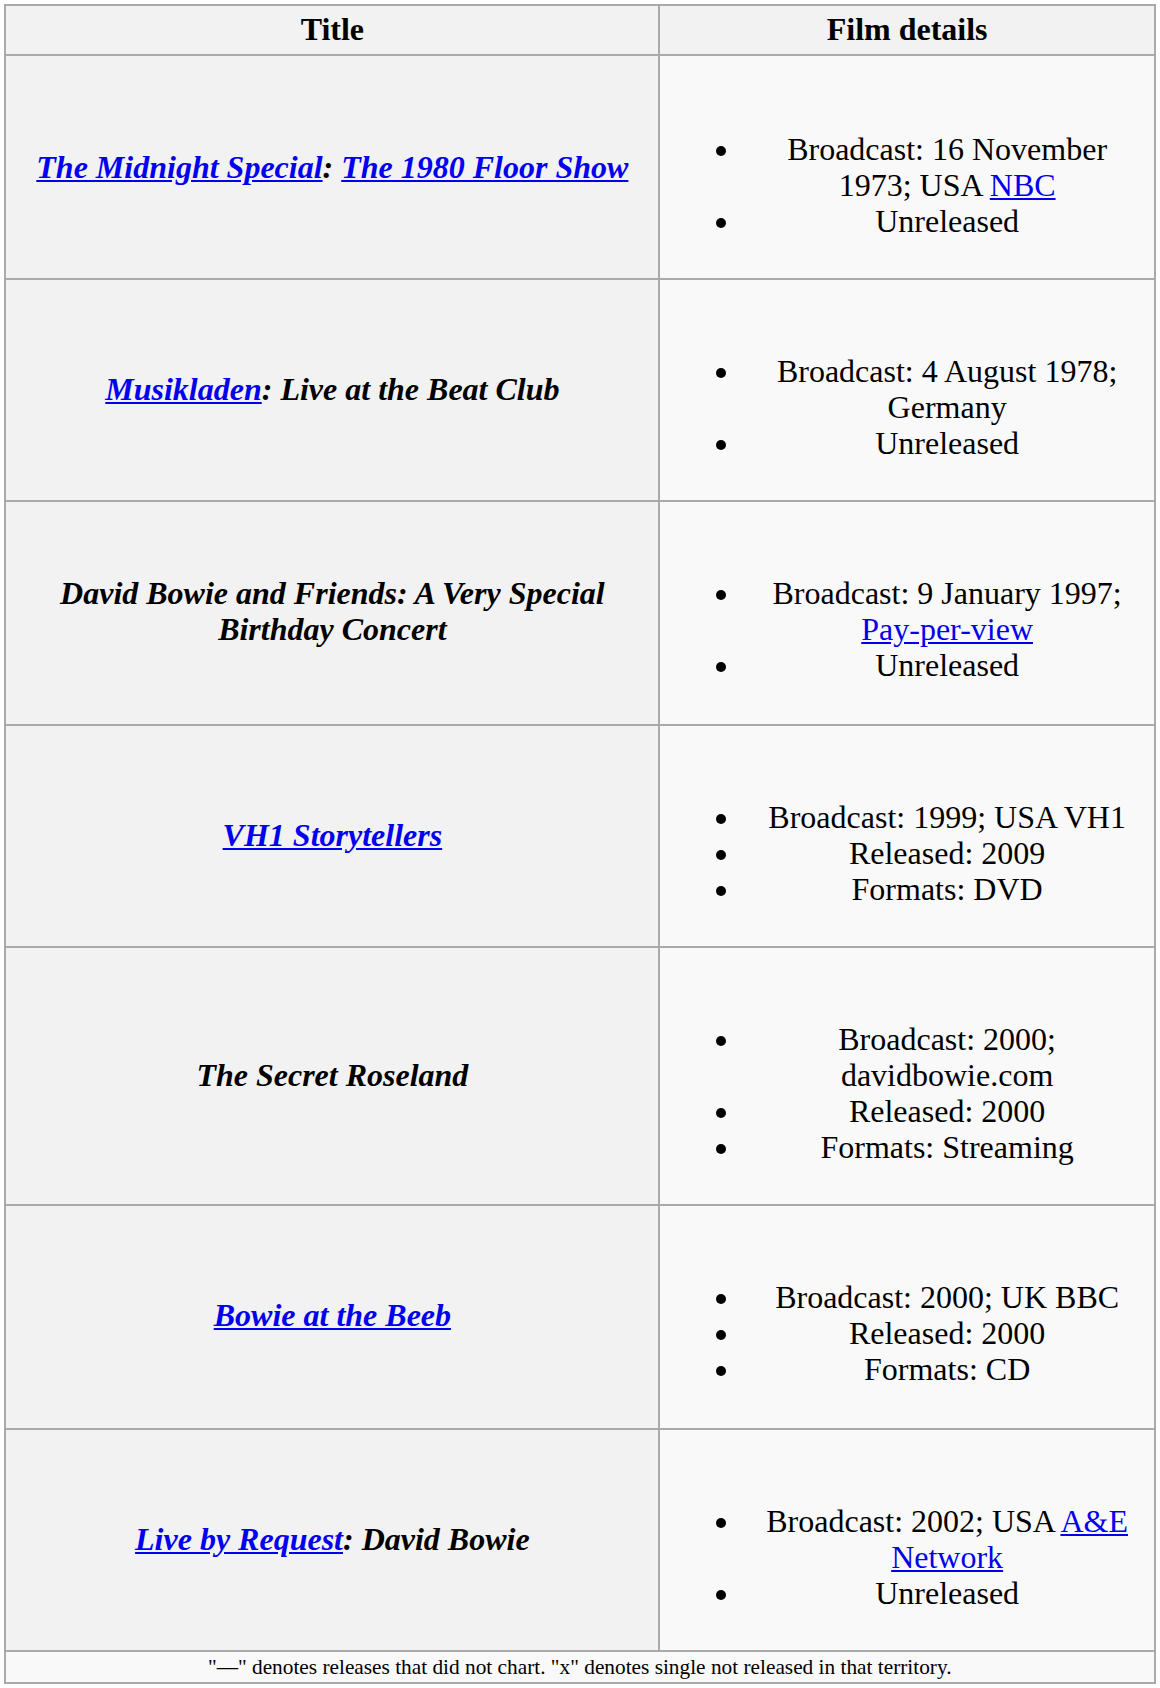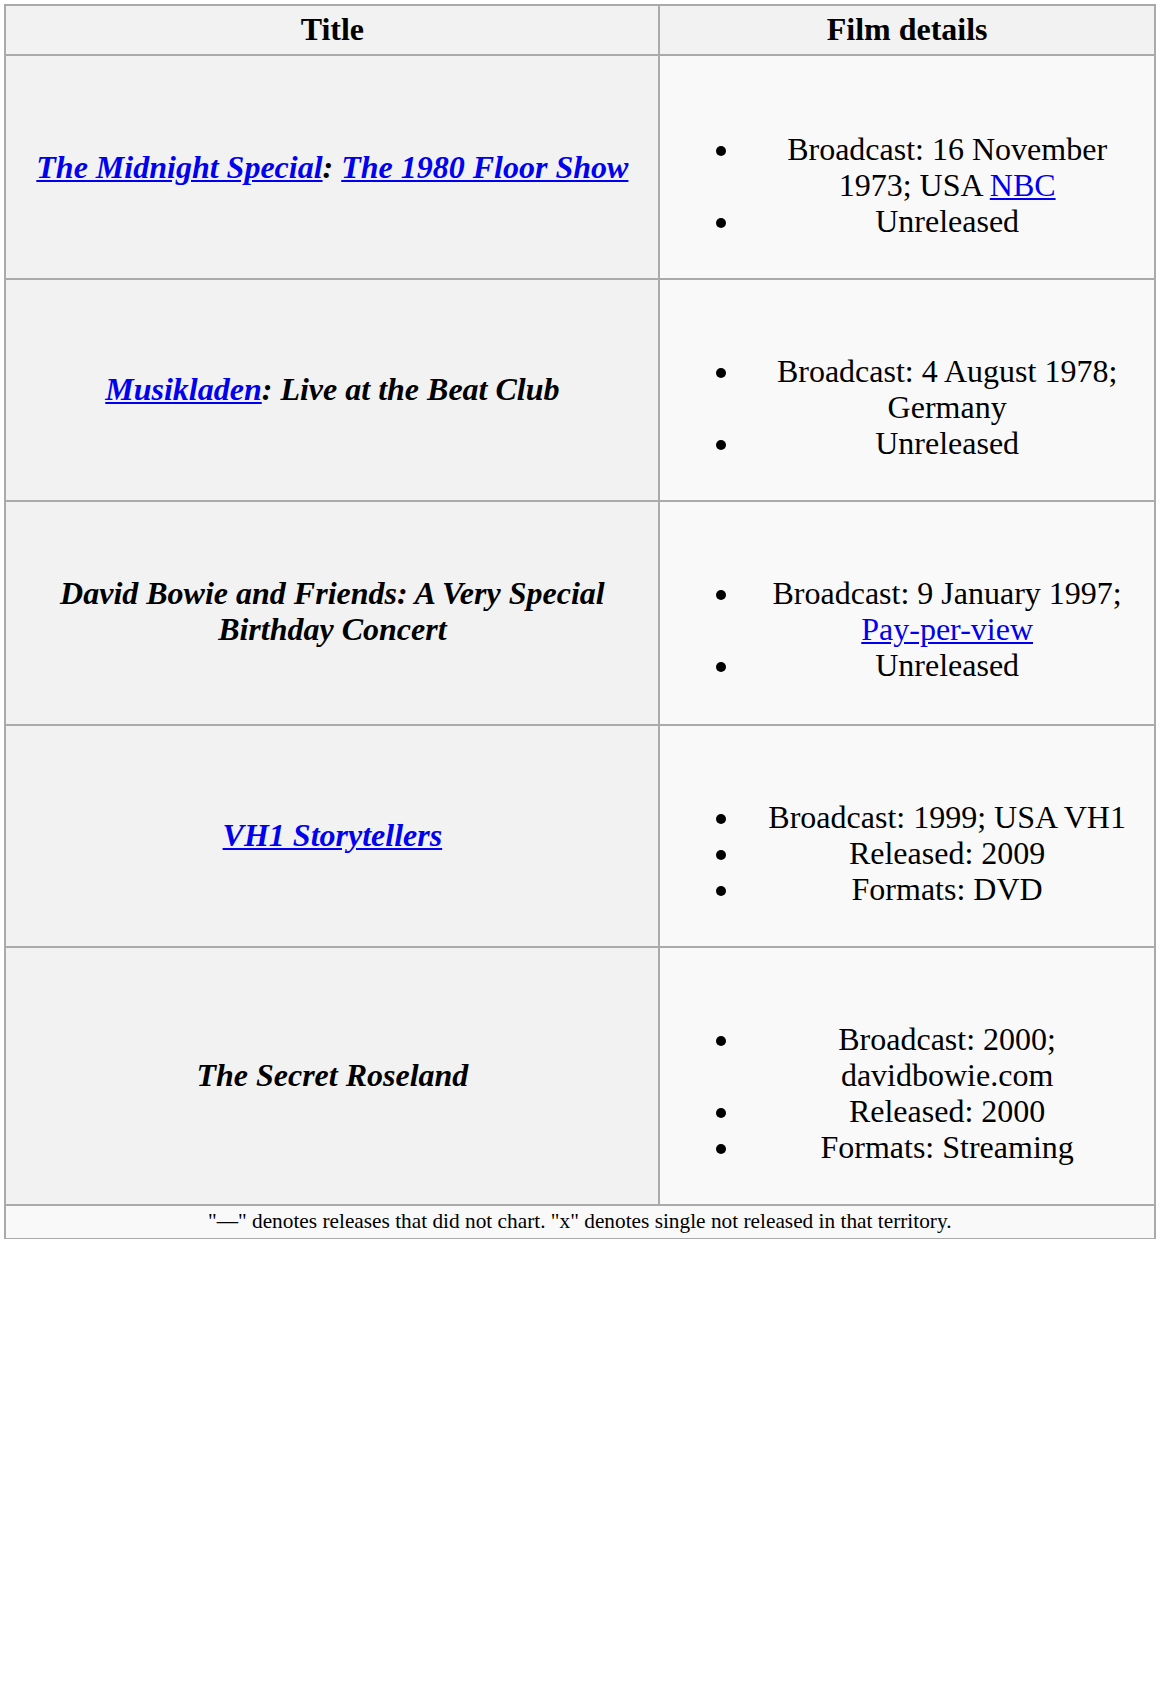 <table class="wikitable plainrowheaders" style="text-align:center;">
 <tr>
 <th rowspan="1" scope="col" style="width:20em;">Title</th>
 <th rowspan="1" scope="col" style="width:15em;">Film details</th>
 </tr>
 <tr>
 </tr>
 <tr>
 <th scope="row"><em><a href='#'>The Midnight Special</a>: <a href='#'>The 1980 Floor Show</a></em></th>
 <td><br><ul><li>Broadcast: 16 November 1973; USA <a href='#'>NBC</a></li><li>Unreleased</li></ul></td>
 </tr>
 <tr>
 <th scope="row"><em><a href='#'>Musikladen</a>: Live at the Beat Club</em></th>
 <td><br><ul><li>Broadcast: 4 August 1978; Germany</li><li>Unreleased</li></ul></td>
 </tr>
 <tr>
 <th scope="row"><em>David Bowie and Friends: A Very Special Birthday Concert</em></th>
 <td><br><ul><li>Broadcast: 9 January 1997; <a href='#'>Pay-per-view</a></li><li>Unreleased</li></ul></td>
 </tr>
 <tr>
 <th scope="row"><em><a href='#'>VH1 Storytellers</a></em></th>
 <td><br><ul><li>Broadcast: 1999; USA VH1</li><li>Released: 2009</li><li>Formats: DVD</li></ul></td>
 </tr>
 <tr>
 <th scope="row"><em>The Secret Roseland</em></th>
 <td><br><ul><li>Broadcast: 2000; davidbowie.com</li><li>Released: 2000</li><li>Formats: Streaming</li></ul></td>
 </tr>
 <tr>
-<th scope="row"><em><a href='#'>Bowie at the Beeb</a></em></th>
-<td><br><ul><li>Broadcast: 2000; UK BBC</li><li>Released: 2000</li><li>Formats: CD</li></ul></td>
-</tr>
-<tr>
-<th scope="row"><em><a href='#'>Live by Request</a>: David Bowie</em></th>
-<td><br><ul><li>Broadcast: 2002; USA <a href='#'>A&E Network</a></li><li>Unreleased</li></ul></td>
-</tr>
-<tr>
 </tr>
 <tr class="sortbottom">
 <td colspan="2" style="text-align:center; font-size:8pt;">"—" denotes releases that did not chart. "x" denotes single not released in that territory.</td>
 </tr>
 </table>
